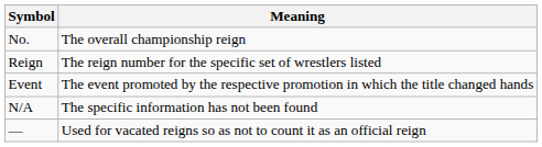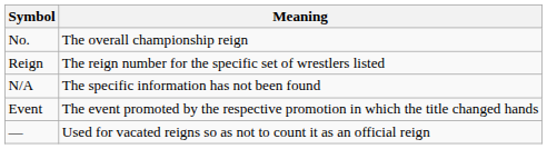 <table class="wikitable">
 <tr>
 <th><strong>Symbol</strong></th>
 <th><strong>Meaning</strong></th>
 </tr>
 <tr>
 <td>No.</td>
 <td>The overall championship reign</td>
 </tr>
 <tr>
 <td>Reign</td>
 <td>The reign number for the specific set of wrestlers listed</td>
 </tr>
 <tr>
+<td>N/A</td>
+<td>The specific information has not been found</td>
+</tr>
+<tr>
 <td>Event</td>
 <td>The event promoted by the respective promotion in which the title changed hands</td>
-</tr>
-<tr>
-<td>N/A</td>
-<td>The specific information has not been found</td>
 </tr>
 <tr>
 <td>—</td>
 <td>Used for vacated reigns so as not to count it as an official reign</td>
 </tr>
 </table>
